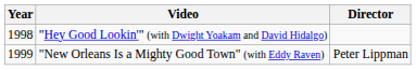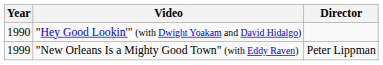 <table class="wikitable">
 <tr>
 <th>Year</th>
 <th>Video</th>
 <th>Director</th>
 </tr>
 <tr>
-<td>1998</td>
+<td>1990</td>
 <td>"<a href='#'>Hey Good Lookin'</a>" <small>(with <a href='#'>Dwight Yoakam</a> and <a href='#'>David Hidalgo</a>)</small></td>
 <td></td>
 </tr>
 <tr>
 <td>1999</td>
 <td>"New Orleans Is a Mighty Good Town" <small>(with <a href='#'>Eddy Raven</a>)</small></td>
 <td>Peter Lippman</td>
 </tr>
 </table>
